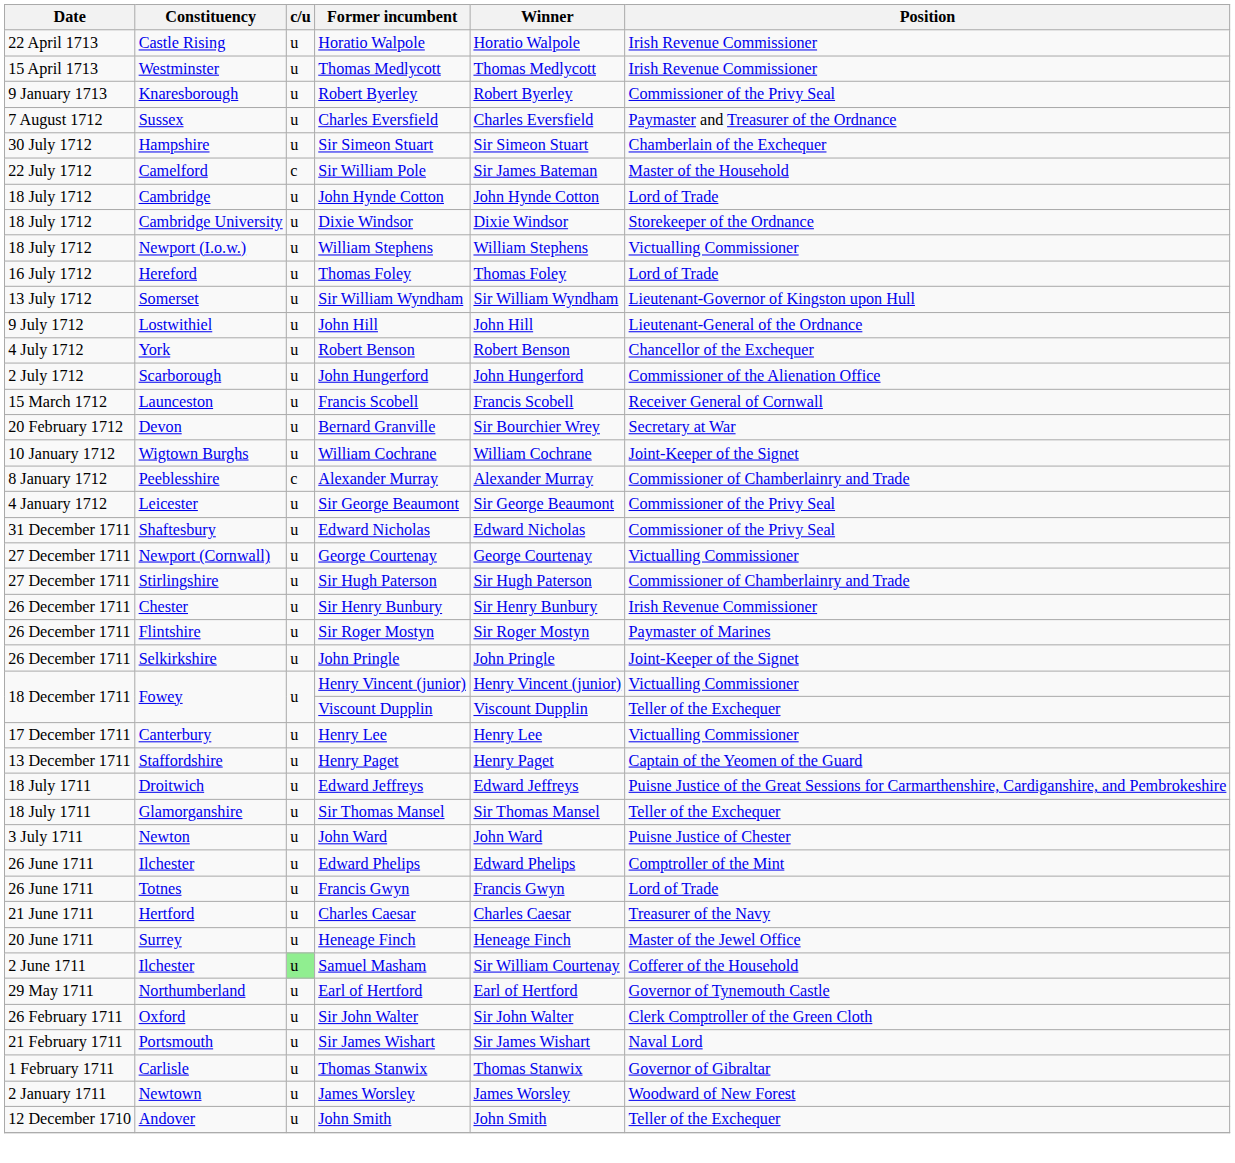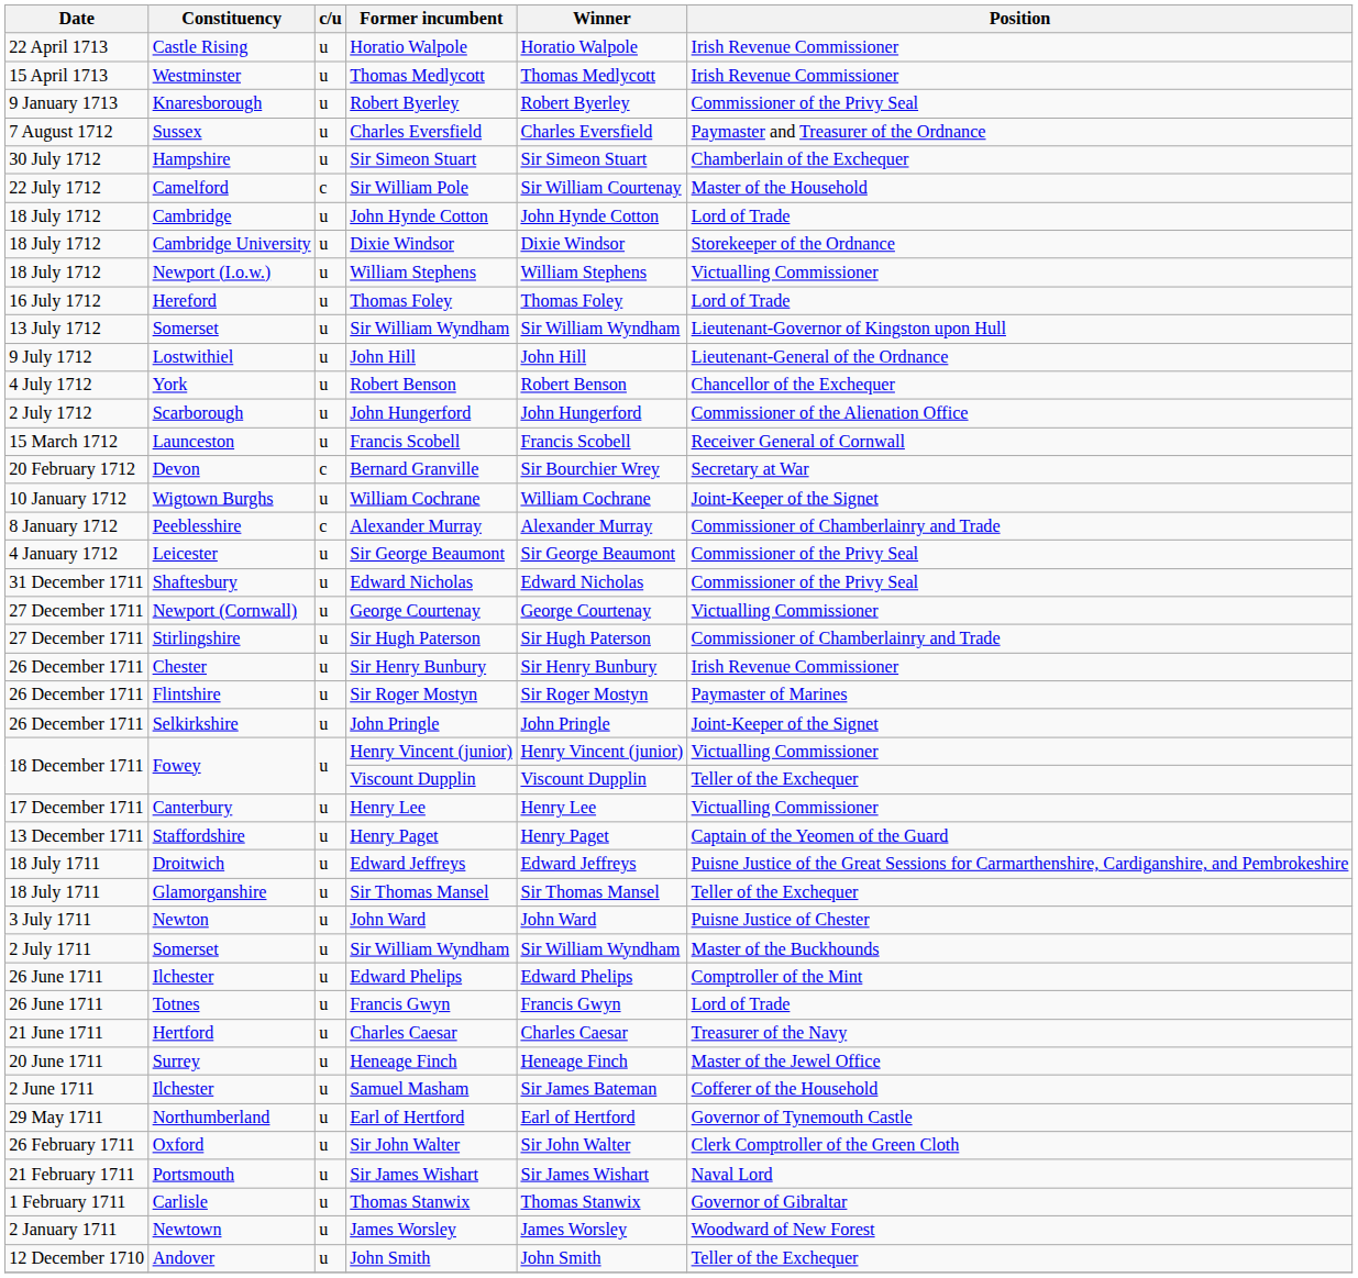 <table class="wikitable">
 <tr>
 <th>Date</th>
 <th>Constituency</th>
 <th>c/u</th>
 <th>Former incumbent</th>
 <th>Winner</th>
 <th>Position</th>
 </tr>
 <tr>
 <td>22 April 1713</td>
 <td><a href='#'>Castle Rising</a></td>
 <td>u</td>
 <td><a href='#'>Horatio Walpole</a></td>
 <td><a href='#'>Horatio Walpole</a></td>
 <td><a href='#'>Irish Revenue Commissioner</a></td>
 </tr>
 <tr>
 <td>15 April 1713</td>
 <td><a href='#'>Westminster</a></td>
 <td>u</td>
 <td><a href='#'>Thomas Medlycott</a></td>
 <td><a href='#'>Thomas Medlycott</a></td>
 <td><a href='#'>Irish Revenue Commissioner</a></td>
 </tr>
 <tr>
 <td>9 January 1713</td>
 <td><a href='#'>Knaresborough</a></td>
 <td>u</td>
 <td><a href='#'>Robert Byerley</a></td>
 <td><a href='#'>Robert Byerley</a></td>
 <td><a href='#'>Commissioner of the Privy Seal</a></td>
 </tr>
 <tr>
 <td>7 August 1712</td>
 <td><a href='#'>Sussex</a></td>
 <td>u</td>
 <td><a href='#'>Charles Eversfield</a></td>
 <td><a href='#'>Charles Eversfield</a></td>
 <td><a href='#'>Paymaster</a> and <a href='#'>Treasurer of the Ordnance</a></td>
 </tr>
 <tr>
 <td>30 July 1712</td>
 <td><a href='#'>Hampshire</a></td>
 <td>u</td>
 <td><a href='#'>Sir Simeon Stuart</a></td>
 <td><a href='#'>Sir Simeon Stuart</a></td>
 <td><a href='#'>Chamberlain of the Exchequer</a></td>
 </tr>
 <tr>
 <td>22 July 1712</td>
 <td><a href='#'>Camelford</a></td>
 <td>c</td>
 <td><a href='#'>Sir William Pole</a></td>
-<td><a href='#'>Sir James Bateman</a></td>
+<td><a href='#'>Sir William Courtenay</a></td>
 <td><a href='#'>Master of the Household</a></td>
 </tr>
 <tr>
 <td>18 July 1712</td>
 <td><a href='#'>Cambridge</a></td>
 <td>u</td>
 <td><a href='#'>John Hynde Cotton</a></td>
 <td><a href='#'>John Hynde Cotton</a></td>
 <td><a href='#'>Lord of Trade</a></td>
 </tr>
 <tr>
 <td>18 July 1712</td>
 <td><a href='#'>Cambridge University</a></td>
 <td>u</td>
 <td><a href='#'>Dixie Windsor</a></td>
 <td><a href='#'>Dixie Windsor</a></td>
 <td><a href='#'>Storekeeper of the Ordnance</a></td>
 </tr>
 <tr>
 <td>18 July 1712</td>
 <td><a href='#'>Newport (I.o.w.)</a></td>
 <td>u</td>
 <td><a href='#'>William Stephens</a></td>
 <td><a href='#'>William Stephens</a></td>
 <td><a href='#'>Victualling Commissioner</a></td>
 </tr>
 <tr>
 <td>16 July 1712</td>
 <td><a href='#'>Hereford</a></td>
 <td>u</td>
 <td><a href='#'>Thomas Foley</a></td>
 <td><a href='#'>Thomas Foley</a></td>
 <td><a href='#'>Lord of Trade</a></td>
 </tr>
 <tr>
 <td>13 July 1712</td>
 <td><a href='#'>Somerset</a></td>
 <td>u</td>
 <td><a href='#'>Sir William Wyndham</a></td>
 <td><a href='#'>Sir William Wyndham</a></td>
 <td><a href='#'>Lieutenant-Governor of Kingston upon Hull</a></td>
 </tr>
 <tr>
 <td>9 July 1712</td>
 <td><a href='#'>Lostwithiel</a></td>
 <td>u</td>
 <td><a href='#'>John Hill</a></td>
 <td><a href='#'>John Hill</a></td>
 <td><a href='#'>Lieutenant-General of the Ordnance</a></td>
 </tr>
 <tr>
 <td>4 July 1712</td>
 <td><a href='#'>York</a></td>
 <td>u</td>
 <td><a href='#'>Robert Benson</a></td>
 <td><a href='#'>Robert Benson</a></td>
 <td><a href='#'>Chancellor of the Exchequer</a></td>
 </tr>
 <tr>
 <td>2 July 1712</td>
 <td><a href='#'>Scarborough</a></td>
 <td>u</td>
 <td><a href='#'>John Hungerford</a></td>
 <td><a href='#'>John Hungerford</a></td>
 <td><a href='#'>Commissioner of the Alienation Office</a></td>
 </tr>
 <tr>
 <td>15 March 1712</td>
 <td><a href='#'>Launceston</a></td>
 <td>u</td>
 <td><a href='#'>Francis Scobell</a></td>
 <td><a href='#'>Francis Scobell</a></td>
 <td><a href='#'>Receiver General of Cornwall</a></td>
 </tr>
 <tr>
 <td>20 February 1712</td>
 <td><a href='#'>Devon</a></td>
-<td>u</td>
+<td>c</td>
 <td><a href='#'>Bernard Granville</a></td>
 <td><a href='#'>Sir Bourchier Wrey</a></td>
 <td><a href='#'>Secretary at War</a></td>
 </tr>
 <tr>
 <td>10 January 1712</td>
 <td><a href='#'>Wigtown Burghs</a></td>
 <td>u</td>
 <td><a href='#'>William Cochrane</a></td>
 <td><a href='#'>William Cochrane</a></td>
 <td><a href='#'>Joint-Keeper of the Signet</a></td>
 </tr>
 <tr>
 <td>8 January 1712</td>
 <td><a href='#'>Peeblesshire</a></td>
 <td>c</td>
 <td><a href='#'>Alexander Murray</a></td>
 <td><a href='#'>Alexander Murray</a></td>
 <td><a href='#'>Commissioner of Chamberlainry and Trade</a></td>
 </tr>
 <tr>
 <td>4 January 1712</td>
 <td><a href='#'>Leicester</a></td>
 <td>u</td>
 <td><a href='#'>Sir George Beaumont</a></td>
 <td><a href='#'>Sir George Beaumont</a></td>
 <td><a href='#'>Commissioner of the Privy Seal</a></td>
 </tr>
 <tr>
 <td>31 December 1711</td>
 <td><a href='#'>Shaftesbury</a></td>
 <td>u</td>
 <td><a href='#'>Edward Nicholas</a></td>
 <td><a href='#'>Edward Nicholas</a></td>
 <td><a href='#'>Commissioner of the Privy Seal</a></td>
 </tr>
 <tr>
 <td>27 December 1711</td>
 <td><a href='#'>Newport (Cornwall)</a></td>
 <td>u</td>
 <td><a href='#'>George Courtenay</a></td>
 <td><a href='#'>George Courtenay</a></td>
 <td><a href='#'>Victualling Commissioner</a></td>
 </tr>
 <tr>
 <td>27 December 1711</td>
 <td><a href='#'>Stirlingshire</a></td>
 <td>u</td>
 <td><a href='#'>Sir Hugh Paterson</a></td>
 <td><a href='#'>Sir Hugh Paterson</a></td>
 <td><a href='#'>Commissioner of Chamberlainry and Trade</a></td>
 </tr>
 <tr>
 <td>26 December 1711</td>
 <td><a href='#'>Chester</a></td>
 <td>u</td>
 <td><a href='#'>Sir Henry Bunbury</a></td>
 <td><a href='#'>Sir Henry Bunbury</a></td>
 <td><a href='#'>Irish Revenue Commissioner</a></td>
 </tr>
 <tr>
 <td>26 December 1711</td>
 <td><a href='#'>Flintshire</a></td>
 <td>u</td>
 <td><a href='#'>Sir Roger Mostyn</a></td>
 <td><a href='#'>Sir Roger Mostyn</a></td>
 <td><a href='#'>Paymaster of Marines</a></td>
 </tr>
 <tr>
 <td>26 December 1711</td>
 <td><a href='#'>Selkirkshire</a></td>
 <td>u</td>
 <td><a href='#'>John Pringle</a></td>
 <td><a href='#'>John Pringle</a></td>
 <td><a href='#'>Joint-Keeper of the Signet</a></td>
 </tr>
 <tr>
 <td rowspan=2>18 December 1711</td>
 <td rowspan=2><a href='#'>Fowey</a></td>
 <td rowspan=2>u</td>
 <td><a href='#'>Henry Vincent (junior)</a></td>
 <td><a href='#'>Henry Vincent (junior)</a></td>
 <td><a href='#'>Victualling Commissioner</a></td>
 </tr>
 <tr>
 <td><a href='#'>Viscount Dupplin</a></td>
 <td><a href='#'>Viscount Dupplin</a></td>
 <td><a href='#'>Teller of the Exchequer</a></td>
 </tr>
 <tr>
 <td>17 December 1711</td>
 <td><a href='#'>Canterbury</a></td>
 <td>u</td>
 <td><a href='#'>Henry Lee</a></td>
 <td><a href='#'>Henry Lee</a></td>
 <td><a href='#'>Victualling Commissioner</a></td>
 </tr>
 <tr>
 <td>13 December 1711</td>
 <td><a href='#'>Staffordshire</a></td>
 <td>u</td>
 <td><a href='#'>Henry Paget</a></td>
 <td><a href='#'>Henry Paget</a></td>
 <td><a href='#'>Captain of the Yeomen of the Guard</a></td>
 </tr>
 <tr>
 <td>18 July 1711</td>
 <td><a href='#'>Droitwich</a></td>
 <td>u</td>
 <td><a href='#'>Edward Jeffreys</a></td>
 <td><a href='#'>Edward Jeffreys</a></td>
 <td><a href='#'>Puisne Justice of the Great Sessions for Carmarthenshire, Cardiganshire, and Pembrokeshire</a></td>
 </tr>
 <tr>
 <td>18 July 1711</td>
 <td><a href='#'>Glamorganshire</a></td>
 <td>u</td>
 <td><a href='#'>Sir Thomas Mansel</a></td>
 <td><a href='#'>Sir Thomas Mansel</a></td>
 <td><a href='#'>Teller of the Exchequer</a></td>
 </tr>
 <tr>
 <td>3 July 1711</td>
 <td><a href='#'>Newton</a></td>
 <td>u</td>
 <td><a href='#'>John Ward</a></td>
 <td><a href='#'>John Ward</a></td>
 <td><a href='#'>Puisne Justice of Chester</a></td>
 </tr>
 <tr>
+<td>2 July 1711</td>
+<td><a href='#'>Somerset</a></td>
+<td>u</td>
+<td><a href='#'>Sir William Wyndham</a></td>
+<td><a href='#'>Sir William Wyndham</a></td>
+<td><a href='#'>Master of the Buckhounds</a></td>
+</tr>
+<tr>
 <td>26 June 1711</td>
 <td><a href='#'>Ilchester</a></td>
 <td>u</td>
 <td><a href='#'>Edward Phelips</a></td>
 <td><a href='#'>Edward Phelips</a></td>
 <td><a href='#'>Comptroller of the Mint</a></td>
 </tr>
 <tr>
 <td>26 June 1711</td>
 <td><a href='#'>Totnes</a></td>
 <td>u</td>
 <td><a href='#'>Francis Gwyn</a></td>
 <td><a href='#'>Francis Gwyn</a></td>
 <td><a href='#'>Lord of Trade</a></td>
 </tr>
 <tr>
 <td>21 June 1711</td>
 <td><a href='#'>Hertford</a></td>
 <td>u</td>
 <td><a href='#'>Charles Caesar</a></td>
 <td><a href='#'>Charles Caesar</a></td>
 <td><a href='#'>Treasurer of the Navy</a></td>
 </tr>
 <tr>
 <td>20 June 1711</td>
 <td><a href='#'>Surrey</a></td>
 <td>u</td>
 <td><a href='#'>Heneage Finch</a></td>
 <td><a href='#'>Heneage Finch</a></td>
 <td><a href='#'>Master of the Jewel Office</a></td>
 </tr>
 <tr>
 <td>2 June 1711</td>
 <td><a href='#'>Ilchester</a></td>
-<td style="background: lightgreen;">u</td>
+<td>u</td>
 <td><a href='#'>Samuel Masham</a></td>
-<td><a href='#'>Sir William Courtenay</a></td>
+<td><a href='#'>Sir James Bateman</a></td>
 <td><a href='#'>Cofferer of the Household</a></td>
 </tr>
 <tr>
 <td>29 May 1711</td>
 <td><a href='#'>Northumberland</a></td>
 <td>u</td>
 <td><a href='#'>Earl of Hertford</a></td>
 <td><a href='#'>Earl of Hertford</a></td>
 <td><a href='#'>Governor of Tynemouth Castle</a></td>
 </tr>
 <tr>
 <td>26 February 1711</td>
 <td><a href='#'>Oxford</a></td>
 <td>u</td>
 <td><a href='#'>Sir John Walter</a></td>
 <td><a href='#'>Sir John Walter</a></td>
 <td><a href='#'>Clerk Comptroller of the Green Cloth</a></td>
 </tr>
 <tr>
 <td>21 February 1711</td>
 <td><a href='#'>Portsmouth</a></td>
 <td>u</td>
 <td><a href='#'>Sir James Wishart</a></td>
 <td><a href='#'>Sir James Wishart</a></td>
 <td><a href='#'>Naval Lord</a></td>
 </tr>
 <tr>
 <td>1 February 1711</td>
 <td><a href='#'>Carlisle</a></td>
 <td>u</td>
 <td><a href='#'>Thomas Stanwix</a></td>
 <td><a href='#'>Thomas Stanwix</a></td>
 <td><a href='#'>Governor of Gibraltar</a></td>
 </tr>
 <tr>
 <td>2 January 1711</td>
 <td><a href='#'>Newtown</a></td>
 <td>u</td>
 <td><a href='#'>James Worsley</a></td>
 <td><a href='#'>James Worsley</a></td>
 <td><a href='#'>Woodward of New Forest</a></td>
 </tr>
 <tr>
 <td>12 December 1710</td>
 <td><a href='#'>Andover</a></td>
 <td>u</td>
 <td><a href='#'>John Smith</a></td>
 <td><a href='#'>John Smith</a></td>
 <td><a href='#'>Teller of the Exchequer</a></td>
 </tr>
 <tr>
 </tr>
 </table>
